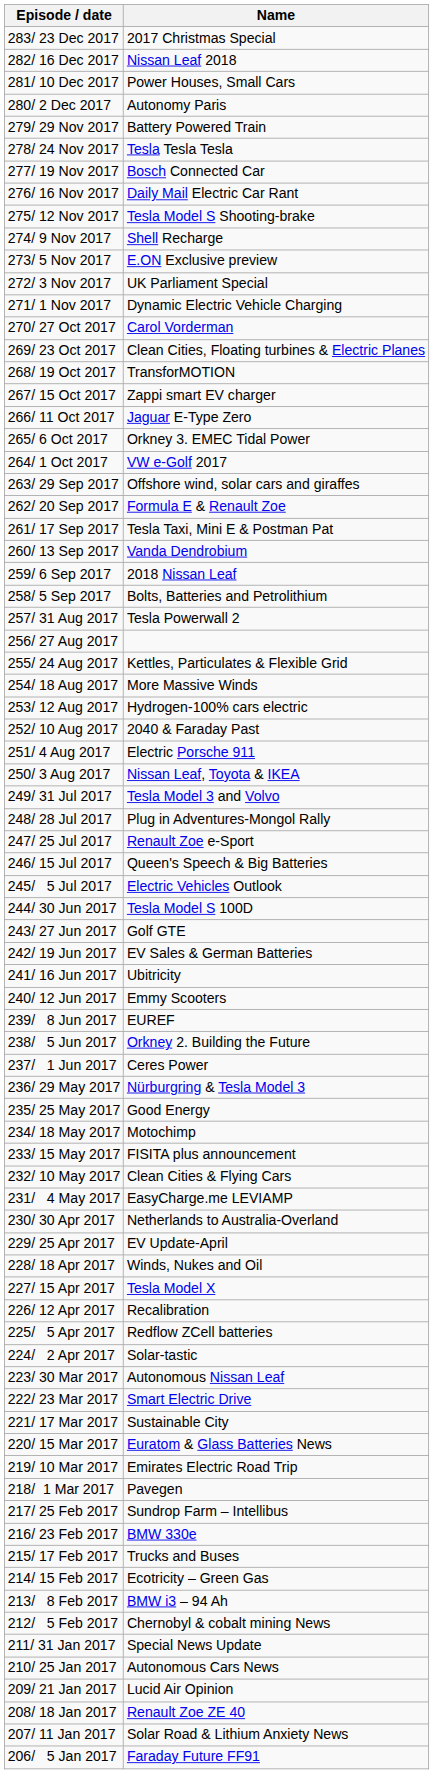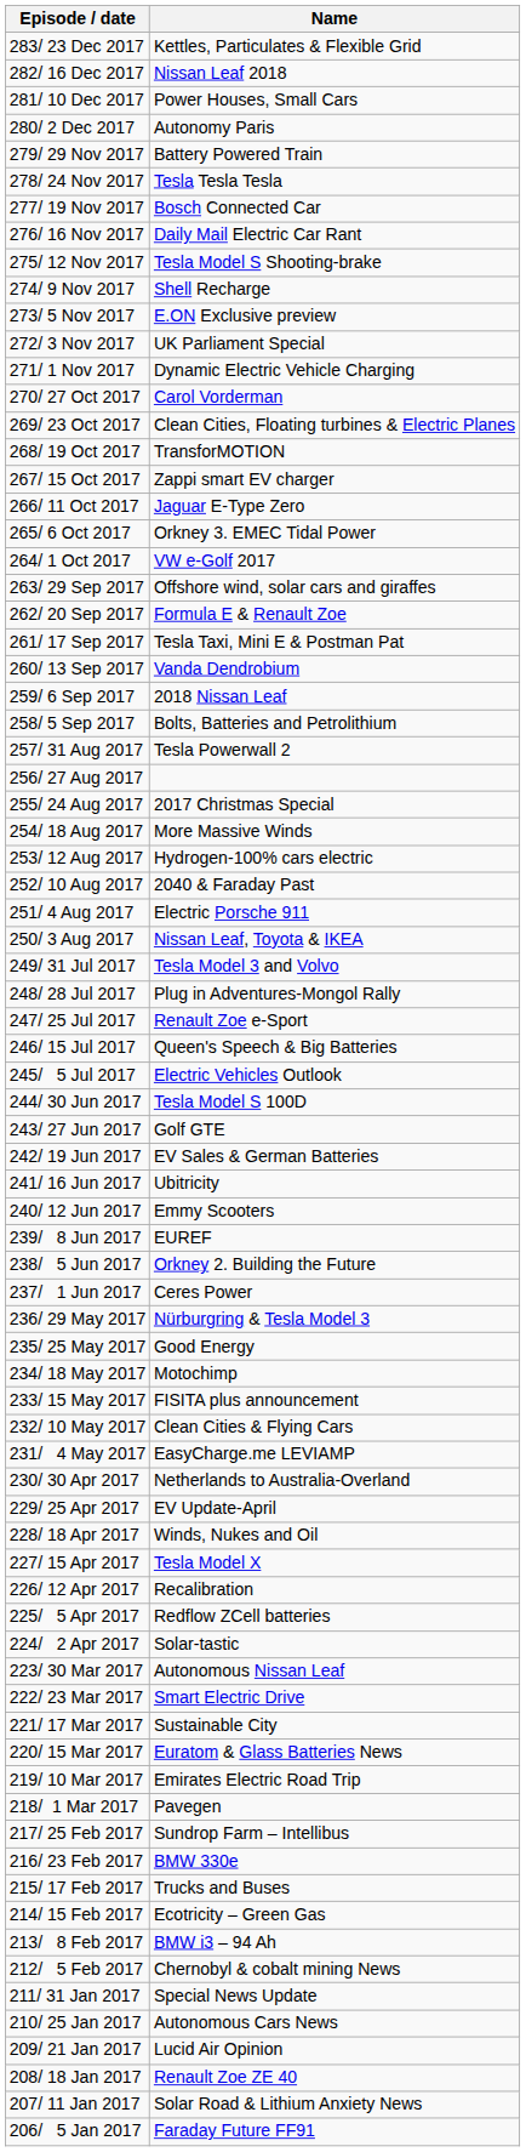 <table class="wikitable">
 <tr>
 <th>Episode / date</th>
 <th>Name</th>
 </tr>
 <tr>
 <td>283/ 23 Dec 2017</td>
-<td>2017 Christmas Special</td>
+<td>Kettles, Particulates & Flexible Grid</td>
 </tr>
 <tr>
 <td>282/ 16 Dec 2017</td>
 <td><a href='#'>Nissan Leaf</a> 2018</td>
 </tr>
 <tr>
 <td>281/ 10 Dec 2017</td>
 <td>Power Houses, Small Cars</td>
 </tr>
 <tr>
 <td>280/  2 Dec 2017</td>
 <td>Autonomy Paris</td>
 </tr>
 <tr>
 <td>279/ 29 Nov 2017</td>
 <td>Battery Powered Train</td>
 </tr>
 <tr>
 <td>278/ 24 Nov 2017</td>
 <td><a href='#'>Tesla</a> Tesla Tesla</td>
 </tr>
 <tr>
 <td>277/ 19 Nov 2017</td>
 <td><a href='#'>Bosch</a> Connected Car</td>
 </tr>
 <tr>
 <td>276/ 16 Nov 2017</td>
 <td><a href='#'>Daily Mail</a> Electric Car Rant</td>
 </tr>
 <tr>
 <td>275/ 12 Nov 2017</td>
 <td><a href='#'>Tesla Model S</a> Shooting-brake</td>
 </tr>
 <tr>
 <td>274/  9 Nov 2017</td>
 <td><a href='#'>Shell</a> Recharge</td>
 </tr>
 <tr>
 <td>273/  5 Nov 2017</td>
 <td><a href='#'>E.ON</a> Exclusive preview</td>
 </tr>
 <tr>
 <td>272/  3 Nov 2017</td>
 <td>UK Parliament Special</td>
 </tr>
 <tr>
 <td>271/  1 Nov 2017</td>
 <td>Dynamic Electric Vehicle Charging</td>
 </tr>
 <tr>
 <td>270/ 27 Oct 2017</td>
 <td><a href='#'>Carol Vorderman</a></td>
 </tr>
 <tr>
 <td>269/ 23 Oct 2017</td>
 <td>Clean Cities, Floating turbines & <a href='#'>Electric Planes</a></td>
 </tr>
 <tr>
 <td>268/ 19 Oct 2017</td>
 <td>TransforMOTION</td>
 </tr>
 <tr>
 <td>267/ 15 Oct 2017</td>
 <td>Zappi smart EV charger</td>
 </tr>
 <tr>
 <td>266/ 11 Oct 2017</td>
 <td><a href='#'>Jaguar</a> E-Type Zero</td>
 </tr>
 <tr>
 <td>265/  6 Oct 2017</td>
 <td>Orkney 3. EMEC Tidal Power</td>
 </tr>
 <tr>
 <td>264/  1 Oct 2017</td>
 <td><a href='#'>VW e-Golf</a> 2017</td>
 </tr>
 <tr>
 <td>263/ 29 Sep 2017</td>
 <td>Offshore wind, solar cars and giraffes</td>
 </tr>
 <tr>
 <td>262/ 20 Sep 2017</td>
 <td><a href='#'>Formula E</a> & <a href='#'>Renault Zoe</a></td>
 </tr>
 <tr>
 <td>261/ 17 Sep 2017</td>
 <td>Tesla Taxi, Mini E & Postman Pat</td>
 </tr>
 <tr>
 <td>260/ 13 Sep 2017</td>
 <td><a href='#'>Vanda Dendrobium</a></td>
 </tr>
 <tr>
 <td>259/  6 Sep 2017</td>
 <td>2018 <a href='#'>Nissan Leaf</a></td>
 </tr>
 <tr>
 <td>258/  5 Sep 2017</td>
 <td>Bolts, Batteries and Petrolithium</td>
 </tr>
 <tr>
 <td>257/ 31 Aug 2017</td>
 <td>Tesla Powerwall 2</td>
 </tr>
 <tr>
 <td>256/ 27 Aug 2017</td>
 <td></td>
 </tr>
 <tr>
 <td>255/ 24 Aug 2017</td>
-<td>Kettles, Particulates & Flexible Grid</td>
+<td>2017 Christmas Special</td>
 </tr>
 <tr>
 <td>254/ 18 Aug 2017</td>
 <td>More Massive Winds</td>
 </tr>
 <tr>
 <td>253/ 12 Aug 2017</td>
 <td>Hydrogen-100% cars electric</td>
 </tr>
 <tr>
 <td>252/ 10 Aug 2017</td>
 <td>2040 & Faraday Past</td>
 </tr>
 <tr>
 <td>251/  4 Aug 2017</td>
 <td>Electric <a href='#'>Porsche 911</a></td>
 </tr>
 <tr>
 <td>250/  3 Aug 2017</td>
 <td><a href='#'>Nissan Leaf</a>, <a href='#'>Toyota</a> & <a href='#'>IKEA</a></td>
 </tr>
 <tr>
 <td>249/ 31 Jul 2017</td>
 <td><a href='#'>Tesla Model 3</a> and <a href='#'>Volvo</a></td>
 </tr>
 <tr>
 <td>248/ 28 Jul 2017</td>
 <td>Plug in Adventures-Mongol Rally</td>
 </tr>
 <tr>
 <td>247/ 25 Jul 2017</td>
 <td><a href='#'>Renault Zoe</a> e-Sport</td>
 </tr>
 <tr>
 <td>246/ 15 Jul 2017</td>
 <td>Queen's Speech & Big Batteries</td>
 </tr>
 <tr>
 <td>245/   5 Jul 2017</td>
 <td><a href='#'>Electric Vehicles</a> Outlook</td>
 </tr>
 <tr>
 <td>244/ 30 Jun 2017</td>
 <td><a href='#'>Tesla Model S</a> 100D</td>
 </tr>
 <tr>
 <td>243/ 27 Jun 2017</td>
 <td>Golf GTE</td>
 </tr>
 <tr>
 <td>242/ 19 Jun 2017</td>
 <td>EV Sales & German Batteries</td>
 </tr>
 <tr>
 <td>241/ 16 Jun 2017</td>
 <td>Ubitricity</td>
 </tr>
 <tr>
 <td>240/ 12 Jun 2017</td>
 <td>Emmy Scooters</td>
 </tr>
 <tr>
 <td>239/   8 Jun 2017</td>
 <td>EUREF</td>
 </tr>
 <tr>
 <td>238/   5 Jun 2017</td>
 <td><a href='#'>Orkney</a> 2. Building the Future</td>
 </tr>
 <tr>
 <td>237/   1 Jun 2017</td>
 <td>Ceres Power</td>
 </tr>
 <tr>
 <td>236/ 29 May 2017</td>
 <td><a href='#'>Nürburgring</a> & <a href='#'>Tesla Model 3</a></td>
 </tr>
 <tr>
 <td>235/ 25 May 2017</td>
 <td>Good Energy</td>
 </tr>
 <tr>
 <td>234/ 18 May 2017</td>
 <td>Motochimp</td>
 </tr>
 <tr>
 <td>233/ 15 May 2017</td>
 <td>FISITA plus announcement</td>
 </tr>
 <tr>
 <td>232/ 10 May 2017</td>
 <td>Clean Cities & Flying Cars</td>
 </tr>
 <tr>
 <td>231/   4 May 2017</td>
 <td>EasyCharge.me LEVIAMP</td>
 </tr>
 <tr>
 <td>230/ 30 Apr 2017</td>
 <td>Netherlands to Australia-Overland</td>
 </tr>
 <tr>
 <td>229/ 25 Apr 2017</td>
 <td>EV Update-April</td>
 </tr>
 <tr>
 <td>228/ 18 Apr 2017</td>
 <td>Winds, Nukes and Oil</td>
 </tr>
 <tr>
 <td>227/ 15 Apr 2017</td>
 <td><a href='#'>Tesla Model X</a></td>
 </tr>
 <tr>
 <td>226/ 12 Apr 2017</td>
 <td>Recalibration</td>
 </tr>
 <tr>
 <td>225/   5 Apr 2017</td>
 <td>Redflow ZCell batteries</td>
 </tr>
 <tr>
 <td>224/   2 Apr 2017</td>
 <td>Solar-tastic</td>
 </tr>
 <tr>
 <td>223/ 30 Mar 2017</td>
 <td>Autonomous <a href='#'>Nissan Leaf</a></td>
 </tr>
 <tr>
 <td>222/ 23 Mar 2017</td>
 <td><a href='#'>Smart Electric Drive</a></td>
 </tr>
 <tr>
 <td>221/ 17 Mar 2017</td>
 <td>Sustainable City</td>
 </tr>
 <tr>
 <td>220/ 15 Mar 2017</td>
 <td><a href='#'>Euratom</a> & <a href='#'>Glass Batteries</a> News</td>
 </tr>
 <tr>
 <td>219/ 10 Mar 2017</td>
 <td>Emirates Electric Road Trip</td>
 </tr>
 <tr>
 <td>218/  1 Mar 2017</td>
 <td>Pavegen</td>
 </tr>
 <tr>
 <td>217/ 25 Feb 2017</td>
 <td>Sundrop Farm – Intellibus</td>
 </tr>
 <tr>
 <td>216/ 23 Feb 2017</td>
 <td><a href='#'>BMW 330e</a></td>
 </tr>
 <tr>
 <td>215/ 17 Feb 2017</td>
 <td>Trucks and Buses</td>
 </tr>
 <tr>
 <td>214/ 15 Feb 2017</td>
 <td>Ecotricity – Green Gas</td>
 </tr>
 <tr>
 <td>213/   8 Feb 2017</td>
 <td><a href='#'>BMW i3</a> – 94 Ah</td>
 </tr>
 <tr>
 <td>212/   5 Feb 2017</td>
 <td>Chernobyl & cobalt mining News</td>
 </tr>
 <tr>
 <td>211/ 31 Jan 2017</td>
 <td>Special News Update</td>
 </tr>
 <tr>
 <td>210/ 25 Jan 2017</td>
 <td>Autonomous Cars News</td>
 </tr>
 <tr>
 <td>209/ 21 Jan 2017</td>
 <td>Lucid Air Opinion</td>
 </tr>
 <tr>
 <td>208/ 18 Jan 2017</td>
 <td><a href='#'>Renault Zoe ZE 40</a></td>
 </tr>
 <tr>
 <td>207/ 11 Jan 2017</td>
 <td>Solar Road & Lithium Anxiety News</td>
 </tr>
 <tr>
 <td>206/   5 Jan 2017</td>
 <td><a href='#'>Faraday Future FF91</a></td>
 </tr>
 </table>
